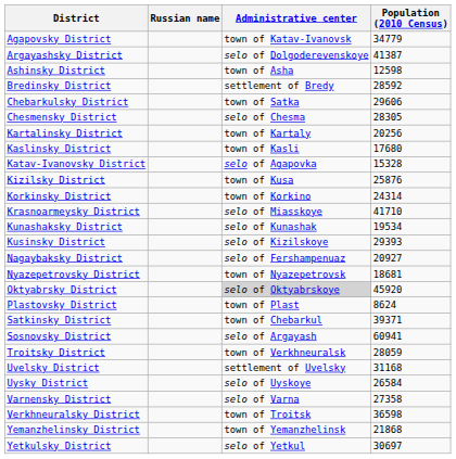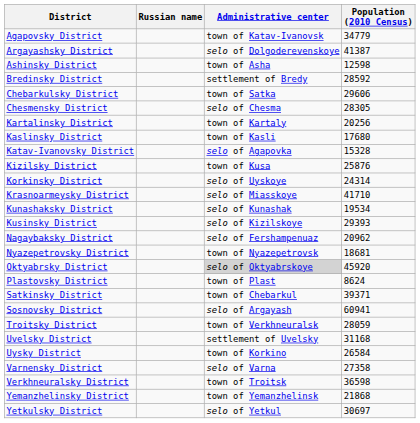 <table class="wikitable sortable">
 <tr>
 <th>District</th>
 <th>Russian name</th>
 <th><a href='#'>Administrative center</a></th>
 <th>Population<br>(<a href='#'>2010 Census</a>)</th>
 </tr>
 <tr>
 <td><a href='#'>Agapovsky District</a></td>
 <td></td>
 <td>town of <a href='#'>Katav-Ivanovsk</a></td>
 <td>34779</td>
 </tr>
 <tr>
 <td><a href='#'>Argayashsky District</a></td>
 <td></td>
 <td><em>selo</em> of <a href='#'>Dolgoderevenskoye</a></td>
 <td>41387</td>
 </tr>
 <tr>
 <td><a href='#'>Ashinsky District</a></td>
 <td></td>
 <td>town of <a href='#'>Asha</a></td>
 <td>12598</td>
 </tr>
 <tr>
 <td><a href='#'>Bredinsky District</a></td>
 <td></td>
 <td>settlement of <a href='#'>Bredy</a></td>
 <td>28592</td>
 </tr>
 <tr>
 <td><a href='#'>Chebarkulsky District</a></td>
 <td></td>
 <td>town of <a href='#'>Satka</a></td>
 <td>29606</td>
 </tr>
 <tr>
 <td><a href='#'>Chesmensky District</a></td>
 <td></td>
 <td><em>selo</em> of <a href='#'>Chesma</a></td>
 <td>28305</td>
 </tr>
 <tr>
 <td><a href='#'>Kartalinsky District</a></td>
 <td></td>
 <td>town of <a href='#'>Kartaly</a></td>
 <td>20256</td>
 </tr>
 <tr>
 <td><a href='#'>Kaslinsky District</a></td>
 <td></td>
 <td>town of <a href='#'>Kasli</a></td>
 <td>17680</td>
 </tr>
 <tr>
 <td><a href='#'>Katav-Ivanovsky District</a></td>
 <td></td>
 <td><em><a href='#'>selo</a></em> of <a href='#'>Agapovka</a></td>
 <td>15328</td>
 </tr>
 <tr>
 <td><a href='#'>Kizilsky District</a></td>
 <td></td>
 <td>town of <a href='#'>Kusa</a></td>
 <td>25876</td>
 </tr>
 <tr>
 <td><a href='#'>Korkinsky District</a></td>
 <td></td>
-<td>town of <a href='#'>Korkino</a></td>
+<td><em>selo</em> of <a href='#'>Uyskoye</a></td>
 <td>24314</td>
 </tr>
 <tr>
 <td><a href='#'>Krasnoarmeysky District</a></td>
 <td></td>
 <td><em>selo</em> of <a href='#'>Miasskoye</a></td>
 <td>41710</td>
 </tr>
 <tr>
 <td><a href='#'>Kunashaksky District</a></td>
 <td></td>
 <td><em>selo</em> of <a href='#'>Kunashak</a></td>
 <td>19534</td>
 </tr>
 <tr>
 <td><a href='#'>Kusinsky District</a></td>
 <td></td>
 <td><em>selo</em> of <a href='#'>Kizilskoye</a></td>
 <td>29393</td>
 </tr>
 <tr>
 <td><a href='#'>Nagaybaksky District</a></td>
 <td></td>
 <td><em>selo</em> of <a href='#'>Fershampenuaz</a></td>
-<td>20927</td>
+<td>20962</td>
 </tr>
 <tr>
 <td><a href='#'>Nyazepetrovsky District</a></td>
 <td></td>
 <td>town of <a href='#'>Nyazepetrovsk</a></td>
 <td>18681</td>
 </tr>
 <tr>
 <td><a href='#'>Oktyabrsky District</a></td>
 <td></td>
 <td style="background: lightgrey;"><em>selo</em> of <a href='#'>Oktyabrskoye</a></td>
 <td>45920</td>
 </tr>
 <tr>
 <td><a href='#'>Plastovsky District</a></td>
 <td></td>
 <td>town of <a href='#'>Plast</a></td>
 <td>8624</td>
 </tr>
 <tr>
 <td><a href='#'>Satkinsky District</a></td>
 <td></td>
 <td>town of <a href='#'>Chebarkul</a></td>
 <td>39371</td>
 </tr>
 <tr>
 <td><a href='#'>Sosnovsky District</a></td>
 <td></td>
 <td><em>selo</em> of <a href='#'>Argayash</a></td>
 <td>60941</td>
 </tr>
 <tr>
 <td><a href='#'>Troitsky District</a></td>
 <td></td>
 <td>town of <a href='#'>Verkhneuralsk</a></td>
 <td>28059</td>
 </tr>
 <tr>
 <td><a href='#'>Uvelsky District</a></td>
 <td></td>
 <td>settlement of <a href='#'>Uvelsky</a></td>
 <td>31168</td>
 </tr>
 <tr>
 <td><a href='#'>Uysky District</a></td>
 <td></td>
-<td><em>selo</em> of <a href='#'>Uyskoye</a></td>
+<td>town of <a href='#'>Korkino</a></td>
 <td>26584</td>
 </tr>
 <tr>
 <td><a href='#'>Varnensky District</a></td>
 <td></td>
 <td><em>selo</em> of <a href='#'>Varna</a></td>
 <td>27358</td>
 </tr>
 <tr>
 <td><a href='#'>Verkhneuralsky District</a></td>
 <td></td>
 <td>town of <a href='#'>Troitsk</a></td>
 <td>36598</td>
 </tr>
 <tr>
 <td><a href='#'>Yemanzhelinsky District</a></td>
 <td></td>
 <td>town of <a href='#'>Yemanzhelinsk</a></td>
 <td>21868</td>
 </tr>
 <tr>
 <td><a href='#'>Yetkulsky District</a></td>
 <td></td>
 <td><em>selo</em> of <a href='#'>Yetkul</a></td>
 <td>30697</td>
 </tr>
 </table>
